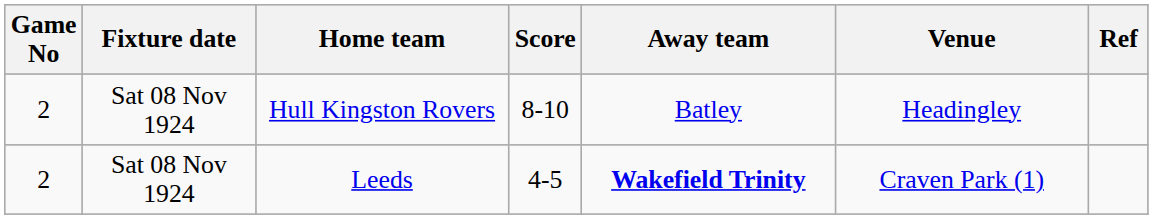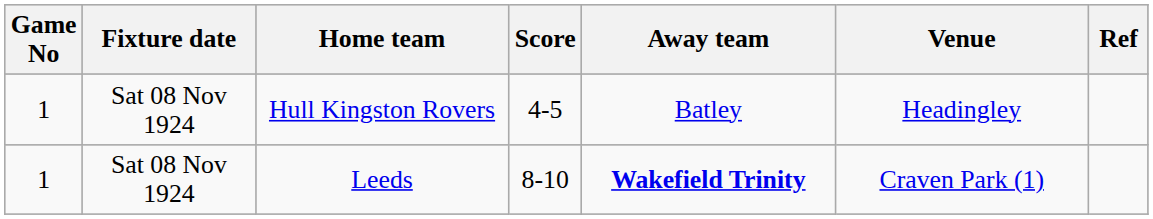 <table class="wikitable" style="text-align:center;">
 <tr>
 <th width=20 abbr="No">Game No</th>
 <th width=100 abbr="Date">Fixture date</th>
 <th width=150 abbr="Home team">Home team</th>
 <th width=20 abbr="Score">Score</th>
 <th width=150 abbr="Away team">Away team</th>
 <th width=150 abbr="Venue">Venue</th>
 <th width=30 abbr="Ref">Ref</th>
 </tr>
 <tr>
-<td>2</td>
+<td>1</td>
 <td>Sat 08 Nov 1924</td>
 <td><a href='#'>Hull Kingston Rovers</a></td>
-<td>8-10</td>
+<td>4-5</td>
 <td><a href='#'>Batley</a></td>
 <td><a href='#'>Headingley</a></td>
 <td></td>
 </tr>
 <tr>
-<td>2</td>
+<td>1</td>
 <td>Sat 08 Nov 1924</td>
 <td><a href='#'>Leeds</a></td>
-<td>4-5</td>
+<td>8-10</td>
 <td><strong><a href='#'>Wakefield Trinity</a></strong></td>
 <td><a href='#'>Craven Park (1)</a></td>
 <td></td>
 </tr>
 </table>
